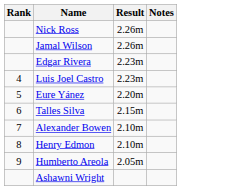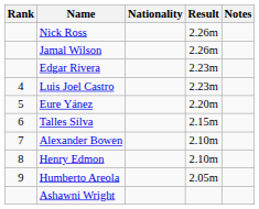 <table class="wikitable sortable" style="text-align:center">
 <tr>
 <th>Rank</th>
 <th>Name</th>
+<th>Nationality</th>
 <th>Result</th>
 <th>Notes</th>
 </tr>
 <tr>
 <td></td>
 <td align=left><a href='#'>Nick Ross</a></td>
+<td></td>
 <td>2.26m</td>
 <td></td>
 </tr>
 <tr>
 <td></td>
 <td align=left><a href='#'>Jamal Wilson</a></td>
+<td></td>
 <td>2.26m</td>
 <td></td>
 </tr>
 <tr>
 <td></td>
 <td align=left><a href='#'>Edgar Rivera</a></td>
+<td></td>
 <td>2.23m</td>
 <td></td>
 </tr>
 <tr>
 <td>4</td>
 <td align=left><a href='#'>Luis Joel Castro</a></td>
+<td></td>
 <td>2.23m</td>
 <td></td>
 </tr>
 <tr>
 <td>5</td>
 <td align=left><a href='#'>Eure Yánez</a></td>
+<td></td>
 <td>2.20m</td>
 <td></td>
 </tr>
 <tr>
 <td>6</td>
 <td align=left><a href='#'>Talles Silva</a></td>
+<td></td>
 <td>2.15m</td>
 <td></td>
 </tr>
 <tr>
 <td>7</td>
 <td align=left><a href='#'>Alexander Bowen</a></td>
+<td></td>
 <td>2.10m</td>
 <td></td>
 </tr>
 <tr>
 <td>8</td>
 <td align=left><a href='#'>Henry Edmon</a></td>
+<td></td>
 <td>2.10m</td>
 <td></td>
 </tr>
 <tr>
 <td>9</td>
 <td align=left><a href='#'>Humberto Areola</a></td>
+<td></td>
 <td>2.05m</td>
 <td></td>
 </tr>
 <tr>
 <td></td>
 <td align=left><a href='#'>Ashawni Wright</a></td>
 <td></td>
 <td></td>
+<td></td>
 </tr>
 </table>
